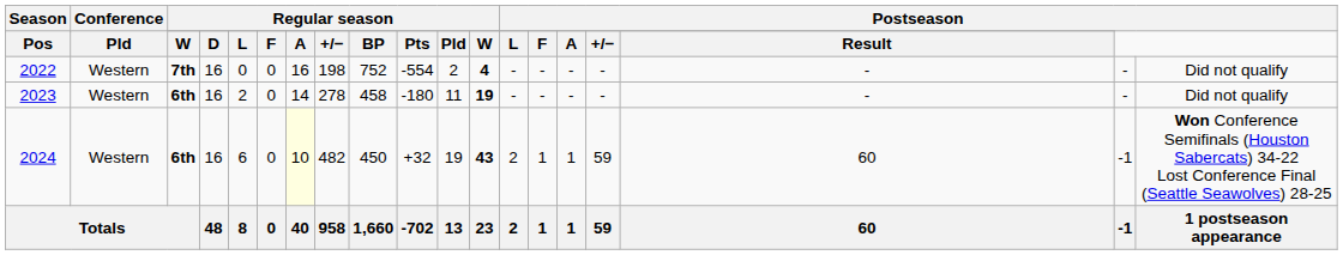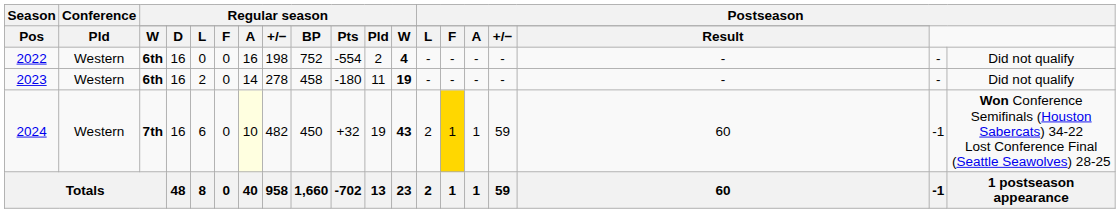 <table class="wikitable" style="text-align:center; font-size: 95%">
 <tr>
 <th rowspan="2">Season</th>
 <th rowspan="2">Conference</th>
 <th colspan="10">Regular season</th>
 <th colspan="8">Postseason</th>
 </tr>
 <tr {| class="wikitable" style="text-align:center;">
 </tr>
 <tr border=1 cellpadding=5 cellspacing=0>
 <th style="width:20px;">Pos</th>
 <th style="width:20px;">Pld</th>
 <th style="width:20px;">W</th>
 <th style="width:20px;">D</th>
 <th style="width:20px;">L</th>
 <th style="width:20px;">F</th>
 <th style="width:20px;">A</th>
 <th style="width:25px;">+/−</th>
 <th style="width:20px;">BP</th>
 <th style="width:20px;">Pts</th>
 <th style="width:20px;">Pld</th>
 <th style="width:20px;">W</th>
 <th style="width:20px;">L</th>
 <th style="width:20px;">F</th>
 <th style="width:20px;">A</th>
 <th style="width:25px;">+/−</th>
 <th style="width:30em; text-align:centre;">Result</th>
 </tr>
 <tr>
 <td><a href='#'>2022</a></td>
 <td>Western</td>
-<td><strong>7th</strong></td>
+<td><strong>6th</strong></td>
 <td>16</td>
 <td>0</td>
 <td>0</td>
 <td>16</td>
 <td>198</td>
 <td>752</td>
 <td>-554</td>
 <td>2</td>
 <td><strong>4</strong></td>
 <td>-</td>
 <td>-</td>
 <td>-</td>
 <td>-</td>
 <td>-</td>
 <td>-</td>
 <td>Did not qualify</td>
 </tr>
 <tr>
 <td><a href='#'>2023</a></td>
 <td>Western</td>
 <td><strong>6th</strong></td>
 <td>16</td>
 <td>2</td>
 <td>0</td>
 <td>14</td>
 <td>278</td>
 <td>458</td>
 <td>-180</td>
 <td>11</td>
 <td><strong>19</strong></td>
 <td>-</td>
 <td>-</td>
 <td>-</td>
 <td>-</td>
 <td>-</td>
 <td>-</td>
 <td>Did not qualify</td>
 </tr>
 <tr>
 <td><a href='#'>2024</a></td>
 <td>Western</td>
-<td><strong>6th</strong></td>
+<td><strong>7th</strong></td>
 <td>16</td>
 <td>6</td>
 <td>0</td>
 <td style="background: lightyellow;">10</td>
 <td>482</td>
 <td>450</td>
 <td>+32</td>
 <td>19</td>
 <td><strong>43</strong></td>
 <td>2</td>
-<td>1</td>
+<td style="background: gold;">1</td>
 <td>1</td>
 <td>59</td>
 <td>60</td>
 <td>-1</td>
 <td><strong>Won</strong> Conference Semifinals (<a href='#'>Houston Sabercats</a>) 34-22<br>Lost Conference Final (<a href='#'>Seattle Seawolves</a>) 28-25</td>
 </tr>
 <tr align="center">
 <th colspan="3">Totals</th>
 <th>48</th>
 <th>8</th>
 <th>0</th>
 <th>40</th>
 <th>958</th>
 <th>1,660</th>
 <th>-702</th>
 <th>13</th>
 <th>23</th>
 <th>2</th>
 <th>1</th>
 <th>1</th>
 <th>59</th>
 <th>60</th>
 <th>-1</th>
 <th>1 postseason appearance</th>
 </tr>
 </table>
